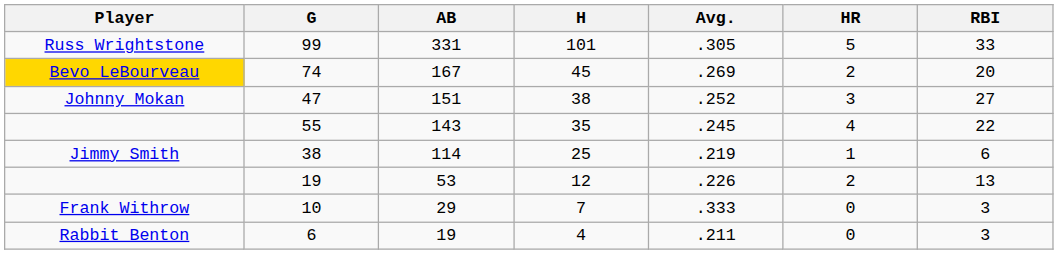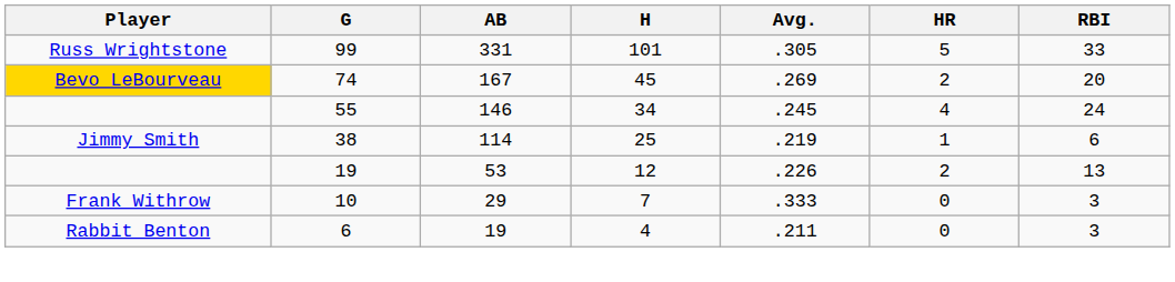 <table class="wikitable sortable">
 <tr>
 <th bgcolor="#DDDDFF" width="16%">Player</th>
 <th bgcolor="#DDDDFF" width="9%">G</th>
 <th bgcolor="#DDDDFF" width="9%">AB</th>
 <th bgcolor="#DDDDFF" width="9%">H</th>
 <th bgcolor="#DDDDFF" width="9%">Avg.</th>
 <th bgcolor="#DDDDFF" width="9%">HR</th>
 <th bgcolor="#DDDDFF" width="9%">RBI</th>
 </tr>
 <tr align="center">
 <td><a href='#'>Russ Wrightstone</a></td>
 <td>99</td>
 <td>331</td>
 <td>101</td>
 <td>.305</td>
 <td>5</td>
 <td>33</td>
 </tr>
 <tr align="center">
 <td style="background: gold;"><a href='#'>Bevo LeBourveau</a></td>
 <td>74</td>
 <td>167</td>
 <td>45</td>
 <td>.269</td>
 <td>2</td>
 <td>20</td>
 </tr>
 <tr align="center">
-<td><a href='#'>Johnny Mokan</a></td>
-<td>47</td>
-<td>151</td>
-<td>38</td>
-<td>.252</td>
-<td>3</td>
-<td>27</td>
-</tr>
-<tr align="center">
 <td></td>
 <td>55</td>
-<td>143</td>
-<td>35</td>
+<td>146</td>
+<td>34</td>
 <td>.245</td>
 <td>4</td>
-<td>22</td>
+<td>24</td>
 </tr>
 <tr align="center">
 <td><a href='#'>Jimmy Smith</a></td>
 <td>38</td>
 <td>114</td>
 <td>25</td>
 <td>.219</td>
 <td>1</td>
 <td>6</td>
 </tr>
 <tr align="center">
 <td></td>
 <td>19</td>
 <td>53</td>
 <td>12</td>
 <td>.226</td>
 <td>2</td>
 <td>13</td>
 </tr>
 <tr align="center">
 <td><a href='#'>Frank Withrow</a></td>
 <td>10</td>
 <td>29</td>
 <td>7</td>
 <td>.333</td>
 <td>0</td>
 <td>3</td>
 </tr>
 <tr align="center">
 <td><a href='#'>Rabbit Benton</a></td>
 <td>6</td>
 <td>19</td>
 <td>4</td>
 <td>.211</td>
 <td>0</td>
 <td>3</td>
 </tr>
 </table>
